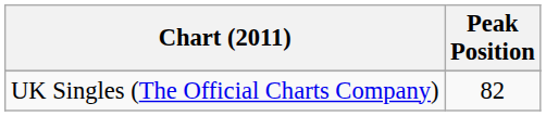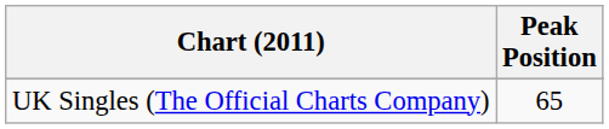 <table class="wikitable sortable">
 <tr>
 <th>Chart (2011)</th>
 <th>Peak<br>Position</th>
 </tr>
 <tr>
 </tr>
 <tr>
 </tr>
 <tr>
 <td>UK Singles (<a href='#'>The Official Charts Company</a>)</td>
-<td align="center">82</td>
+<td align="center">65</td>
 </tr>
 </table>
